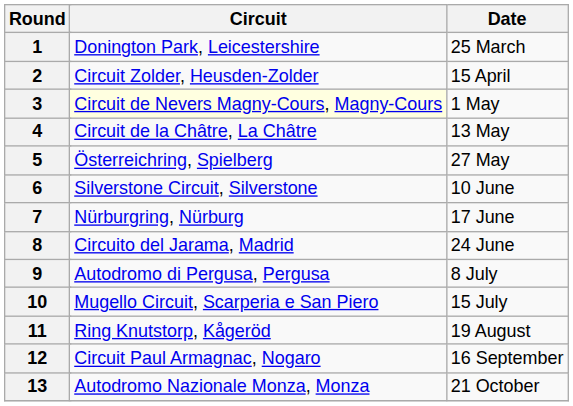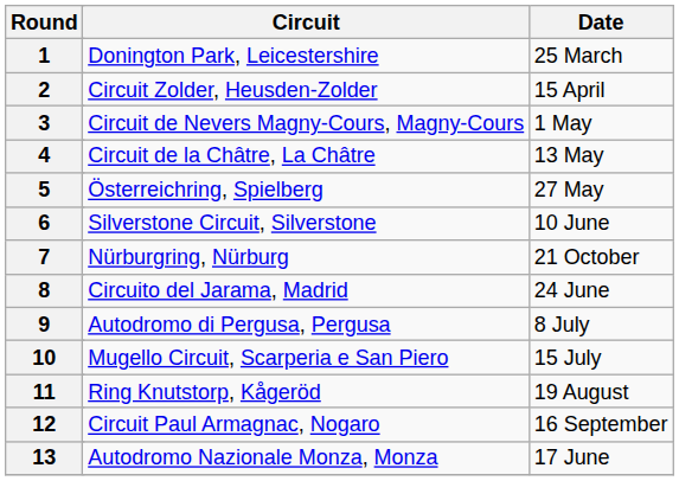 <table class="wikitable" style="font-size: 85%;">
 <tr>
 <th colspan="2">Round</th>
 <th>Circuit</th>
 <th>Date</th>
 </tr>
 <tr>
 <th colspan="2">1</th>
 <td> <a href='#'>Donington Park</a>, <a href='#'>Leicestershire</a></td>
 <td>25 March</td>
 </tr>
 <tr>
 <th colspan="2">2</th>
 <td> <a href='#'>Circuit Zolder</a>, <a href='#'>Heusden-Zolder</a></td>
 <td>15 April</td>
 </tr>
 <tr>
 <th colspan="2">3</th>
-<td style="background: lightyellow;"> <a href='#'>Circuit de Nevers Magny-Cours</a>, <a href='#'>Magny-Cours</a></td>
+<td> <a href='#'>Circuit de Nevers Magny-Cours</a>, <a href='#'>Magny-Cours</a></td>
 <td>1 May</td>
 </tr>
 <tr>
 <th colspan="2">4</th>
 <td> <a href='#'>Circuit de la Châtre</a>, <a href='#'>La Châtre</a></td>
 <td>13 May</td>
 </tr>
 <tr>
 <th colspan="2">5</th>
 <td> <a href='#'>Österreichring</a>, <a href='#'>Spielberg</a></td>
 <td>27 May</td>
 </tr>
 <tr>
 <th colspan="2">6</th>
 <td> <a href='#'>Silverstone Circuit</a>, <a href='#'>Silverstone</a></td>
 <td>10 June</td>
 </tr>
 <tr>
 <th colspan="2">7</th>
 <td> <a href='#'>Nürburgring</a>, <a href='#'>Nürburg</a></td>
-<td>17 June</td>
+<td>21 October</td>
 </tr>
 <tr>
 <th colspan="2">8</th>
 <td> <a href='#'>Circuito del Jarama</a>, <a href='#'>Madrid</a></td>
 <td>24 June</td>
 </tr>
 <tr>
 <th colspan="2">9</th>
 <td> <a href='#'>Autodromo di Pergusa</a>, <a href='#'>Pergusa</a></td>
 <td>8 July</td>
 </tr>
 <tr>
 <th colspan="2">10</th>
 <td> <a href='#'>Mugello Circuit</a>, <a href='#'>Scarperia e San Piero</a></td>
 <td>15 July</td>
 </tr>
 <tr>
 <th colspan="2">11</th>
 <td> <a href='#'>Ring Knutstorp</a>, <a href='#'>Kågeröd</a></td>
 <td>19 August</td>
 </tr>
 <tr>
 <th colspan="2">12</th>
 <td> <a href='#'>Circuit Paul Armagnac</a>, <a href='#'>Nogaro</a></td>
 <td>16 September</td>
 </tr>
 <tr>
 <th colspan="2">13</th>
 <td> <a href='#'>Autodromo Nazionale Monza</a>, <a href='#'>Monza</a></td>
-<td>21 October</td>
+<td>17 June</td>
 </tr>
 <tr>
 </tr>
 </table>
